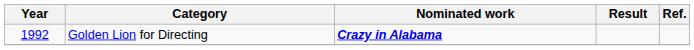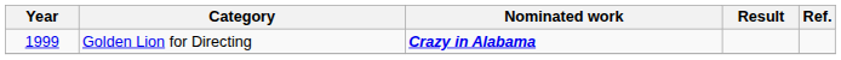 <table class=wikitable>
 <tr>
 <th scope="col" style="width:5em;">Year</th>
 <th scope="col" style="width:26em;">Category</th>
 <th scope="col" style="width:25em;">Nominated work</th>
 <th scope="col" style="width:5em;">Result</th>
 <th>Ref.</th>
 </tr>
 <tr>
-<td style="text-align:center;"><a href='#'>1992</a></td>
+<td style="text-align:center;"><a href='#'>1999</a></td>
 <td><a href='#'>Golden Lion</a> for Directing</td>
 <td><strong><em><a href='#'>Crazy in Alabama</a></em></strong></td>
 <td></td>
 <td style="text-align:center;"></td>
 </tr>
 <tr>
 </tr>
 </table>
